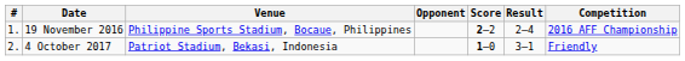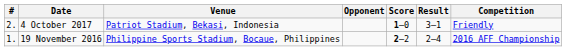 <table class="wikitable">
 <tr>
 <th>#</th>
 <th>Date</th>
 <th>Venue</th>
 <th>Opponent</th>
 <th>Score</th>
 <th>Result</th>
 <th>Competition</th>
 </tr>
 <tr>
+<td>2.</td>
+<td>4 October 2017</td>
+<td><a href='#'>Patriot Stadium</a>, <a href='#'>Bekasi</a>, Indonesia</td>
+<td></td>
+<td align=center><strong>1</strong>–0</td>
+<td align=center>3–1</td>
+<td><a href='#'>Friendly</a></td>
+</tr>
+<tr>
 <td>1.</td>
 <td>19 November 2016</td>
 <td><a href='#'>Philippine Sports Stadium</a>, <a href='#'>Bocaue</a>, Philippines</td>
 <td></td>
 <td align=center><strong>2</strong>–2</td>
 <td align=center>2–4</td>
 <td><a href='#'>2016 AFF Championship</a></td>
 </tr>
-<tr>
-<td>2.</td>
-<td>4 October 2017</td>
-<td><a href='#'>Patriot Stadium</a>, <a href='#'>Bekasi</a>, Indonesia</td>
-<td></td>
-<td align=center><strong>1</strong>–0</td>
-<td align=center>3–1</td>
-<td><a href='#'>Friendly</a></td>
-</tr>
 </table>
